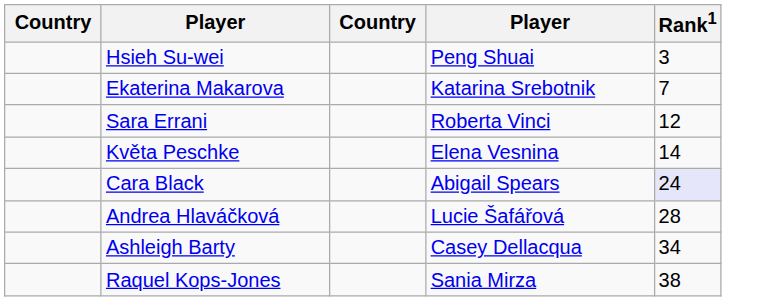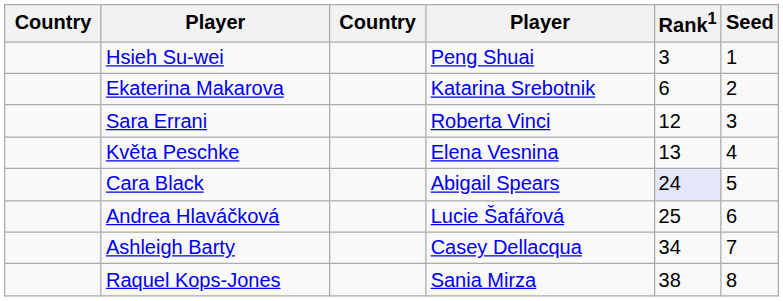 <table class="sortable wikitable">
 <tr>
 <th width="70">Country</th>
 <th width="175">Player</th>
 <th width="70">Country</th>
 <th width="175">Player</th>
 <th>Rank<sup>1</sup></th>
+<th>Seed</th>
 </tr>
 <tr>
 <td></td>
 <td><a href='#'>Hsieh Su-wei</a></td>
 <td></td>
 <td><a href='#'>Peng Shuai</a></td>
 <td>3</td>
+<td>1</td>
 </tr>
 <tr>
 <td></td>
 <td><a href='#'>Ekaterina Makarova</a></td>
 <td></td>
 <td><a href='#'>Katarina Srebotnik</a></td>
-<td>7</td>
+<td>6</td>
+<td>2</td>
 </tr>
 <tr>
 <td></td>
 <td><a href='#'>Sara Errani</a></td>
 <td></td>
 <td><a href='#'>Roberta Vinci</a></td>
 <td>12</td>
+<td>3</td>
 </tr>
 <tr>
 <td></td>
 <td><a href='#'>Květa Peschke</a></td>
 <td></td>
 <td><a href='#'>Elena Vesnina</a></td>
-<td>14</td>
+<td>13</td>
+<td>4</td>
 </tr>
 <tr>
 <td></td>
 <td><a href='#'>Cara Black</a></td>
 <td></td>
 <td><a href='#'>Abigail Spears</a></td>
 <td style="background: lavender;">24</td>
+<td>5</td>
 </tr>
 <tr>
 <td></td>
 <td><a href='#'>Andrea Hlaváčková</a></td>
 <td></td>
 <td><a href='#'>Lucie Šafářová</a></td>
-<td>28</td>
+<td>25</td>
+<td>6</td>
 </tr>
 <tr>
 <td></td>
 <td><a href='#'>Ashleigh Barty</a></td>
 <td></td>
 <td><a href='#'>Casey Dellacqua</a></td>
 <td>34</td>
+<td>7</td>
 </tr>
 <tr>
 <td></td>
 <td><a href='#'>Raquel Kops-Jones</a></td>
 <td></td>
 <td><a href='#'>Sania Mirza</a></td>
 <td>38</td>
+<td>8</td>
 </tr>
 </table>
